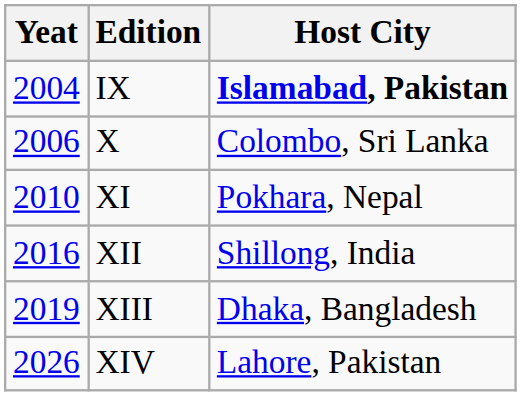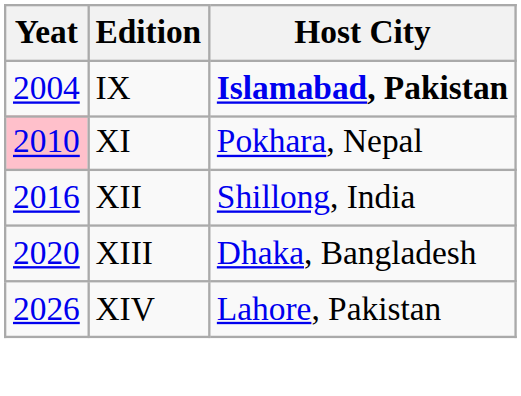 <table class="wikitable" style="font-size:90%">
 <tr>
 <th>Yeat</th>
 <th>Edition</th>
 <th>Host City</th>
 </tr>
 <tr>
 <td><a href='#'>2004</a></td>
 <td>IX</td>
 <td><strong><a href='#'>Islamabad</a>, Pakistan</strong></td>
 </tr>
 <tr>
-<td><a href='#'>2006</a></td>
-<td>X</td>
-<td><a href='#'>Colombo</a>, Sri Lanka</td>
-</tr>
-<tr>
-<td><a href='#'>2010</a></td>
+<td style="background: pink;"><a href='#'>2010</a></td>
 <td>XI</td>
 <td><a href='#'>Pokhara</a>, Nepal</td>
 </tr>
 <tr>
 <td><a href='#'>2016</a></td>
 <td>XII</td>
 <td><a href='#'>Shillong</a>, India</td>
 </tr>
 <tr>
-<td><a href='#'>2019</a></td>
+<td><a href='#'>2020</a></td>
 <td>XIII</td>
 <td><a href='#'>Dhaka</a>, Bangladesh</td>
 </tr>
 <tr>
 <td><a href='#'>2026</a></td>
 <td>XIV</td>
 <td><a href='#'>Lahore</a>, Pakistan</td>
 </tr>
 </table>
